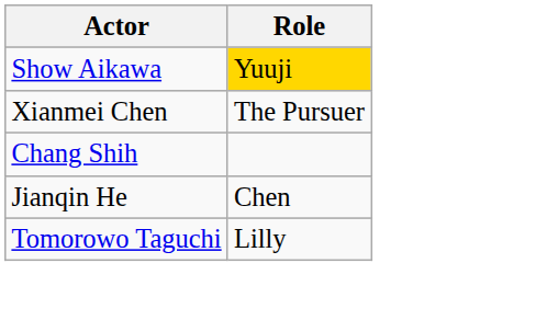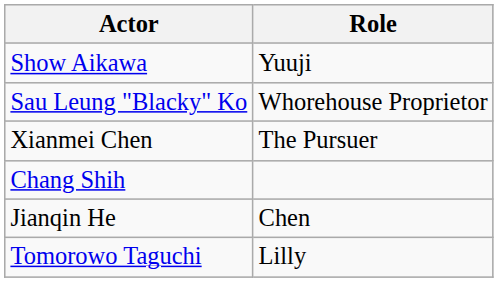 <table class="wikitable">
 <tr>
 <th>Actor</th>
 <th>Role</th>
 </tr>
 <tr>
 <td><a href='#'>Show Aikawa</a></td>
-<td style="background: gold;">Yuuji</td>
+<td>Yuuji</td>
+</tr>
+<tr>
+<td><a href='#'>Sau Leung "Blacky" Ko</a></td>
+<td>Whorehouse Proprietor</td>
 </tr>
 <tr>
 <td>Xianmei Chen</td>
 <td>The Pursuer</td>
 </tr>
 <tr>
 <td><a href='#'>Chang Shih</a></td>
 <td></td>
 </tr>
 <tr>
 <td>Jianqin He</td>
 <td>Chen</td>
 </tr>
 <tr>
 <td><a href='#'>Tomorowo Taguchi</a></td>
 <td>Lilly</td>
 </tr>
 </table>
